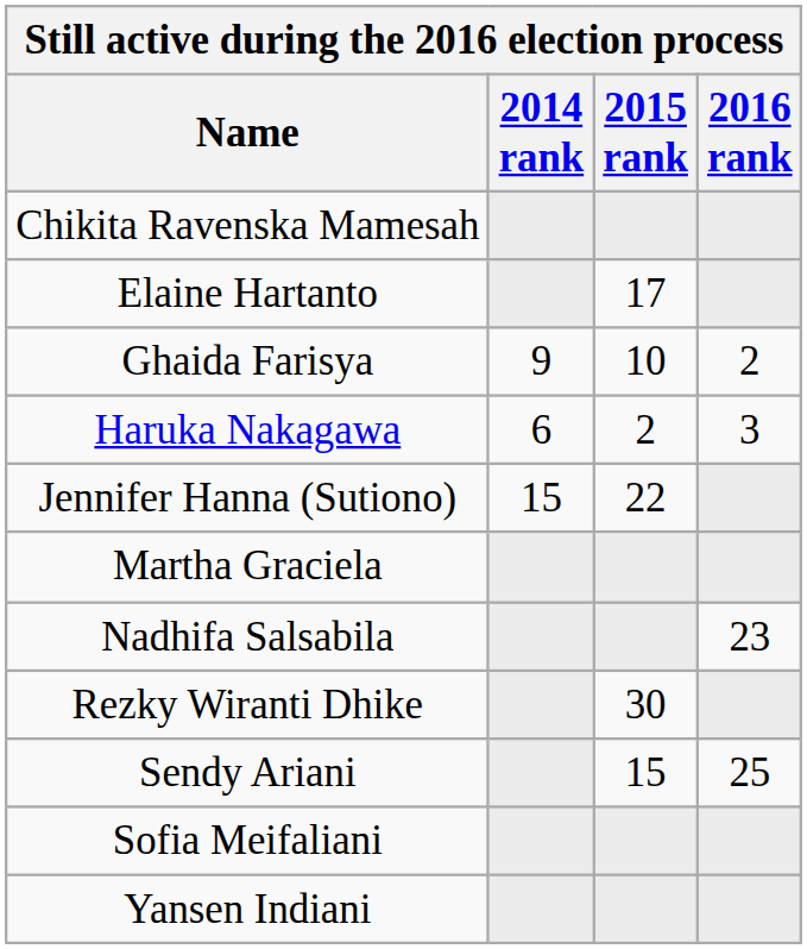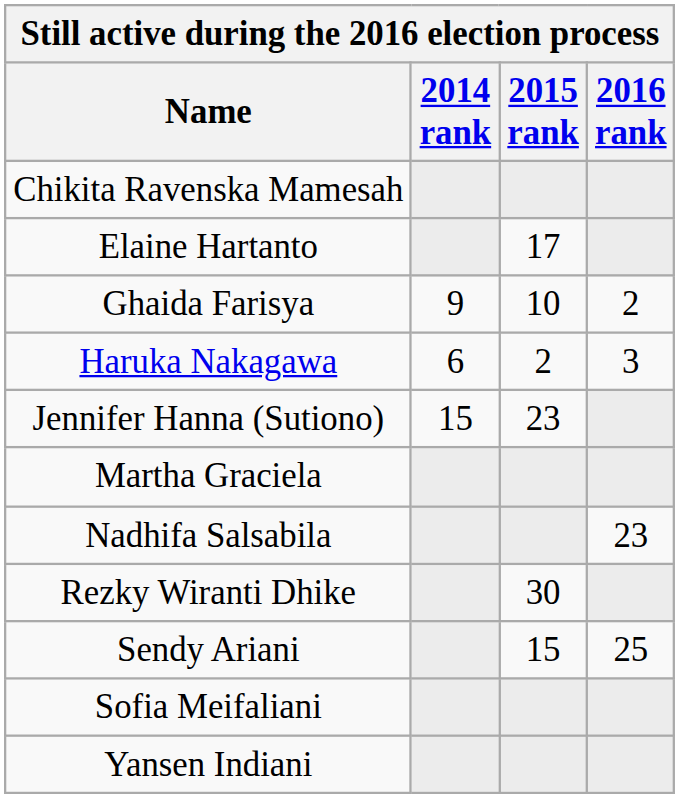 <table class="wikitable sortable" style="font-size:95%; text-align:center;">
 <tr>
 <th colspan=5>Still active during the 2016 election process</th>
 </tr>
 <tr>
 <th>Name</th>
 <th><a href='#'>2014<br>rank</a></th>
 <th><a href='#'>2015<br>rank</a></th>
 <th><a href='#'>2016<br>rank</a></th>
 </tr>
 <tr>
 <td>Chikita Ravenska Mamesah</td>
 <td style="background:#ececec; text-align:center; color:gray;"></td>
 <td style="background:#ececec; text-align:center; color:gray;"></td>
 <td style="background:#ececec; text-align:center; color:gray;"></td>
 </tr>
 <tr>
 <td>Elaine Hartanto</td>
 <td style="background:#ececec; text-align:center; color:gray;"></td>
 <td style="text-align:center;">17</td>
 <td style="background:#ececec; text-align:center; color:gray;"></td>
 </tr>
 <tr>
 <td>Ghaida Farisya</td>
 <td style="text-align:center;">9</td>
 <td style="text-align:center;">10</td>
 <td style="text-align:center;">2</td>
 </tr>
 <tr>
 <td> <a href='#'>Haruka Nakagawa</a></td>
 <td style="text-align:center;">6</td>
 <td style="text-align:center;">2</td>
 <td style="text-align:center;">3</td>
 </tr>
 <tr>
 <td>Jennifer Hanna (Sutiono)</td>
 <td style="text-align:center;">15</td>
-<td style="text-align:center;">22</td>
+<td style="text-align:center;">23</td>
 <td style="background:#ececec; text-align:center; color:gray;"></td>
 </tr>
 <tr>
 <td>Martha Graciela</td>
 <td style="background:#ececec; text-align:center; color:gray;"></td>
 <td style="background:#ececec; text-align:center; color:gray;"></td>
 <td style="background:#ececec; text-align:center; color:gray;"></td>
 </tr>
 <tr>
 <td>Nadhifa Salsabila</td>
 <td style="background:#ececec; text-align:center; color:gray;"></td>
 <td style="background:#ececec; text-align:center; color:gray;"></td>
 <td style="text-align:center;">23</td>
 </tr>
 <tr>
 <td>Rezky Wiranti Dhike</td>
 <td style="background:#ececec; text-align:center; color:gray;"></td>
 <td style="text-align:center;">30</td>
 <td style="background:#ececec; text-align:center; color:gray;"></td>
 </tr>
 <tr>
 <td>Sendy Ariani</td>
 <td style="background:#ececec; text-align:center; color:gray;"></td>
 <td style="text-align:center;">15</td>
 <td style="text-align:center;">25</td>
 </tr>
 <tr>
 <td>Sofia Meifaliani</td>
 <td style="background:#ececec; text-align:center; color:gray;"></td>
 <td style="background:#ececec; text-align:center; color:gray;"></td>
 <td style="background:#ececec; text-align:center; color:gray;"></td>
 </tr>
 <tr>
 <td>Yansen Indiani</td>
 <td style="background:#ececec; text-align:center; color:gray;"></td>
 <td style="background:#ececec; text-align:center; color:gray;"></td>
 <td style="background:#ececec; text-align:center; color:gray;"></td>
 </tr>
 </table>
